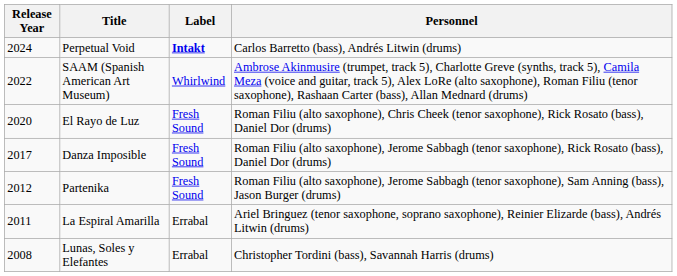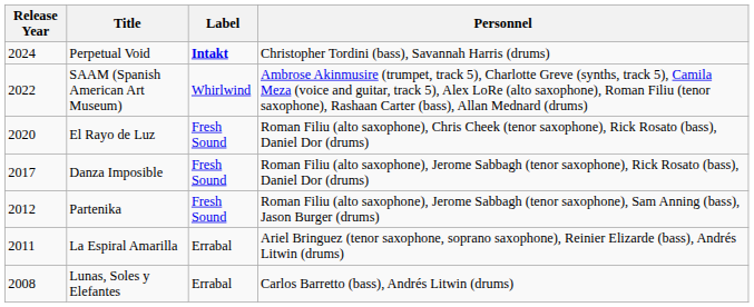 <table class="wikitable">
 <tr>
 <th>Release Year</th>
 <th>Title</th>
 <th>Label</th>
 <th>Personnel</th>
 </tr>
 <tr>
 <td>2024</td>
 <td>Perpetual Void</td>
 <td><strong><a href='#'>Intakt</a></strong></td>
-<td>Carlos Barretto (bass), Andrés Litwin (drums)</td>
+<td>Christopher Tordini (bass), Savannah Harris (drums)</td>
 </tr>
 <tr>
 <td>2022</td>
 <td>SAAM (Spanish American Art Museum)</td>
 <td><a href='#'>Whirlwind</a></td>
 <td><a href='#'>Ambrose Akinmusire</a> (trumpet, track 5), Charlotte Greve (synths, track 5), <a href='#'>Camila Meza</a> (voice and guitar, track 5), Alex LoRe (alto saxophone), Roman Filiu (tenor saxophone), Rashaan Carter (bass), Allan Mednard (drums)</td>
 </tr>
 <tr>
 <td>2020</td>
 <td>El Rayo de Luz</td>
 <td><a href='#'>Fresh Sound</a></td>
 <td>Roman Filiu (alto saxophone), Chris Cheek (tenor saxophone), Rick Rosato (bass), Daniel Dor (drums)</td>
 </tr>
 <tr>
 <td>2017</td>
 <td>Danza Imposible</td>
 <td><a href='#'>Fresh Sound</a></td>
 <td>Roman Filiu (alto saxophone), Jerome Sabbagh (tenor saxophone), Rick Rosato (bass), Daniel Dor (drums)</td>
 </tr>
 <tr>
 <td>2012</td>
 <td>Partenika</td>
 <td><a href='#'>Fresh Sound</a></td>
 <td>Roman Filiu (alto saxophone), Jerome Sabbagh (tenor saxophone), Sam Anning (bass), Jason Burger (drums)</td>
 </tr>
 <tr>
 <td>2011</td>
 <td>La Espiral Amarilla</td>
 <td>Errabal</td>
 <td>Ariel Bringuez (tenor saxophone, soprano saxophone), Reinier Elizarde (bass), Andrés Litwin (drums)</td>
 </tr>
 <tr>
 <td>2008</td>
 <td>Lunas, Soles y Elefantes</td>
 <td>Errabal</td>
-<td>Christopher Tordini (bass), Savannah Harris (drums)</td>
+<td>Carlos Barretto (bass), Andrés Litwin (drums)</td>
 </tr>
 </table>
